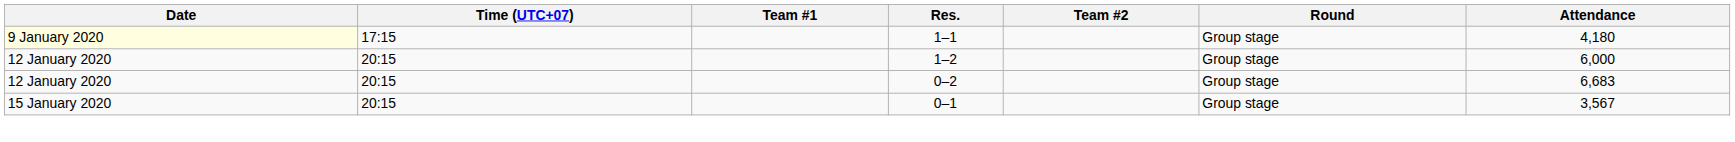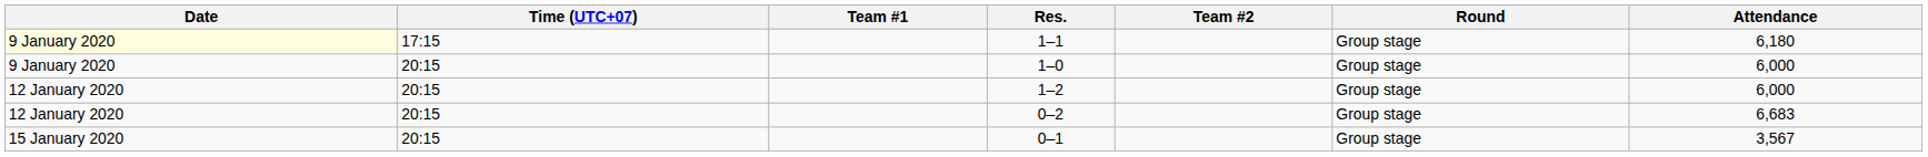 <table class="wikitable" style="text-align:left; width:100%;">
 <tr>
 <th>Date</th>
 <th>Time (<a href='#'>UTC+07</a>)</th>
 <th>Team #1</th>
 <th>Res.</th>
 <th>Team #2</th>
 <th>Round</th>
 <th>Attendance</th>
 </tr>
 <tr>
 <td style="background: lightyellow;">9 January 2020</td>
 <td>17:15</td>
 <td></td>
 <td style="text-align:center;">1–1</td>
 <td></td>
 <td>Group stage</td>
-<td style="text-align:center;">4,180</td>
+<td style="text-align:center;">6,180</td>
+</tr>
+<tr>
+<td>9 January 2020</td>
+<td>20:15</td>
+<td><strong></strong></td>
+<td style="text-align:center;">1–0</td>
+<td></td>
+<td>Group stage</td>
+<td style="text-align:center;">6,000</td>
 </tr>
 <tr>
 <td>12 January 2020</td>
 <td>20:15</td>
 <td></td>
 <td style="text-align:center;">1–2</td>
 <td><strong></strong></td>
 <td>Group stage</td>
 <td style="text-align:center;">6,000</td>
 </tr>
 <tr>
 <td>12 January 2020</td>
 <td>20:15</td>
 <td></td>
 <td style="text-align:center;">0–2</td>
 <td><strong></strong></td>
 <td>Group stage</td>
 <td style="text-align:center;">6,683</td>
 </tr>
 <tr>
 <td>15 January 2020</td>
 <td>20:15</td>
 <td></td>
 <td style="text-align:center;">0–1</td>
 <td><strong></strong></td>
 <td>Group stage</td>
 <td style="text-align:center;">3,567</td>
 </tr>
 </table>
